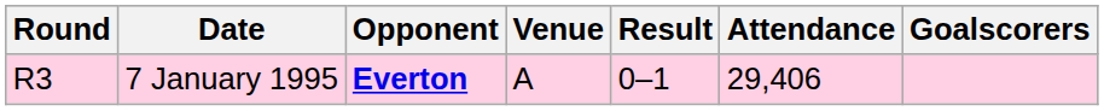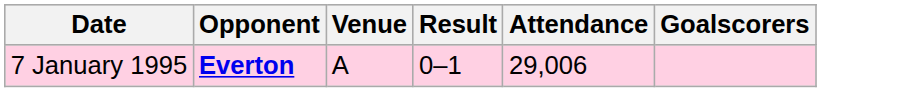 <table class="wikitable">
 <tr>
-<th>Round</th>
 <th>Date</th>
 <th>Opponent</th>
 <th>Venue</th>
 <th>Result</th>
 <th>Attendance</th>
 <th>Goalscorers</th>
 </tr>
 <tr style="background-color: #ffd0e3;">
-<td>R3</td>
 <td>7 January 1995</td>
 <td><strong><a href='#'>Everton</a></strong></td>
 <td>A</td>
 <td>0–1</td>
-<td>29,406</td>
+<td>29,006</td>
 <td></td>
 </tr>
 </table>
